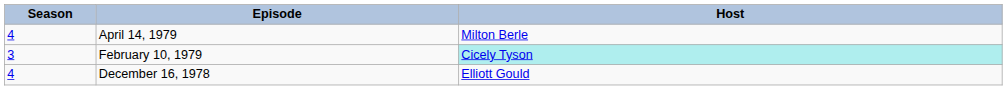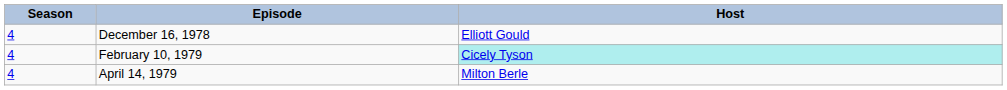 <table class="wikitable" style="width:100%;">
 <tr>
 <th style="background:#B0C4DE;" width="5%">Season</th>
 <th style="background:#B0C4DE;" width="20%">Episode</th>
 <th style="background:#B0C4DE;" width="30%">Host</th>
 </tr>
 <tr>
 <td><a href='#'>4</a></td>
-<td>April 14, 1979</td>
-<td><a href='#'>Milton Berle</a></td>
+<td>December 16, 1978</td>
+<td><a href='#'>Elliott Gould</a></td>
 </tr>
 <tr>
-<td><a href='#'>3</a></td>
+<td><a href='#'>4</a></td>
 <td>February 10, 1979</td>
 <td style="background: paleturquoise;"><a href='#'>Cicely Tyson</a></td>
 </tr>
 <tr>
 <td><a href='#'>4</a></td>
-<td>December 16, 1978</td>
-<td><a href='#'>Elliott Gould</a></td>
+<td>April 14, 1979</td>
+<td><a href='#'>Milton Berle</a></td>
 </tr>
 </table>
